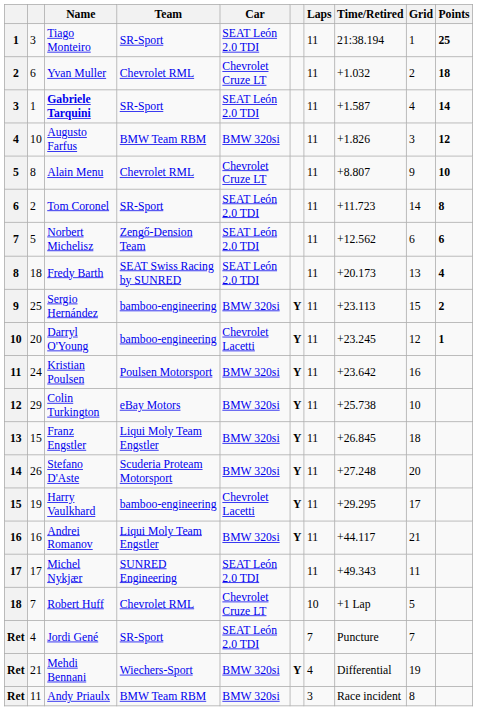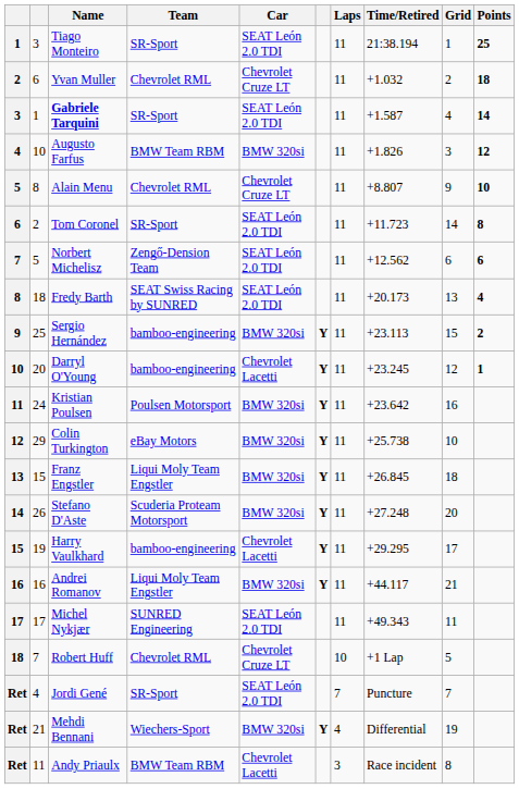 <table class="wikitable sortable" style="font-size: 95%;">
 <tr>
 <th></th>
 <th></th>
 <th>Name</th>
 <th>Team</th>
 <th>Car</th>
 <th></th>
 <th>Laps</th>
 <th>Time/Retired</th>
 <th>Grid</th>
 <th>Points</th>
 </tr>
 <tr>
 <th>1</th>
 <td>3</td>
 <td> <a href='#'>Tiago Monteiro</a></td>
 <td><a href='#'>SR-Sport</a></td>
 <td><a href='#'>SEAT León 2.0 TDI</a></td>
 <td></td>
 <td>11</td>
 <td>21:38.194</td>
 <td>1</td>
 <td><strong>25</strong></td>
 </tr>
 <tr>
 <th>2</th>
 <td>6</td>
 <td> <a href='#'>Yvan Muller</a></td>
 <td><a href='#'>Chevrolet RML</a></td>
 <td><a href='#'>Chevrolet Cruze LT</a></td>
 <td></td>
 <td>11</td>
 <td>+1.032</td>
 <td>2</td>
 <td><strong>18</strong></td>
 </tr>
 <tr>
 <th>3</th>
 <td>1</td>
 <td> <strong><a href='#'>Gabriele Tarquini</a></strong></td>
 <td><a href='#'>SR-Sport</a></td>
 <td><a href='#'>SEAT León 2.0 TDI</a></td>
 <td></td>
 <td>11</td>
 <td>+1.587</td>
 <td>4</td>
 <td><strong>14</strong></td>
 </tr>
 <tr>
 <th>4</th>
 <td>10</td>
 <td> <a href='#'>Augusto Farfus</a></td>
 <td><a href='#'>BMW Team RBM</a></td>
 <td><a href='#'>BMW 320si</a></td>
 <td></td>
 <td>11</td>
 <td>+1.826</td>
 <td>3</td>
 <td><strong>12</strong></td>
 </tr>
 <tr>
 <th>5</th>
 <td>8</td>
 <td> <a href='#'>Alain Menu</a></td>
 <td><a href='#'>Chevrolet RML</a></td>
 <td><a href='#'>Chevrolet Cruze LT</a></td>
 <td></td>
 <td>11</td>
 <td>+8.807</td>
 <td>9</td>
 <td><strong>10</strong></td>
 </tr>
 <tr>
 <th>6</th>
 <td>2</td>
 <td> <a href='#'>Tom Coronel</a></td>
 <td><a href='#'>SR-Sport</a></td>
 <td><a href='#'>SEAT León 2.0 TDI</a></td>
 <td></td>
 <td>11</td>
 <td>+11.723</td>
 <td>14</td>
 <td><strong>8</strong></td>
 </tr>
 <tr>
 <th>7</th>
 <td>5</td>
 <td> <a href='#'>Norbert Michelisz</a></td>
 <td><a href='#'>Zengő-Dension Team</a></td>
 <td><a href='#'>SEAT León 2.0 TDI</a></td>
 <td></td>
 <td>11</td>
 <td>+12.562</td>
 <td>6</td>
 <td><strong>6</strong></td>
 </tr>
 <tr>
 <th>8</th>
 <td>18</td>
 <td> <a href='#'>Fredy Barth</a></td>
 <td><a href='#'>SEAT Swiss Racing by SUNRED</a></td>
 <td><a href='#'>SEAT León 2.0 TDI</a></td>
 <td></td>
 <td>11</td>
 <td>+20.173</td>
 <td>13</td>
 <td><strong>4</strong></td>
 </tr>
 <tr>
 <th>9</th>
 <td>25</td>
 <td> <a href='#'>Sergio Hernández</a></td>
 <td><a href='#'>bamboo-engineering</a></td>
 <td><a href='#'>BMW 320si</a></td>
 <td align=center><strong><span>Y</span></strong></td>
 <td>11</td>
 <td>+23.113</td>
 <td>15</td>
 <td><strong>2</strong></td>
 </tr>
 <tr>
 <th>10</th>
 <td>20</td>
 <td> <a href='#'>Darryl O'Young</a></td>
 <td><a href='#'>bamboo-engineering</a></td>
 <td><a href='#'>Chevrolet Lacetti</a></td>
 <td align=center><strong><span>Y</span></strong></td>
 <td>11</td>
 <td>+23.245</td>
 <td>12</td>
 <td><strong>1</strong></td>
 </tr>
 <tr>
 <th>11</th>
 <td>24</td>
 <td> <a href='#'>Kristian Poulsen</a></td>
 <td><a href='#'>Poulsen Motorsport</a></td>
 <td><a href='#'>BMW 320si</a></td>
 <td align=center><strong><span>Y</span></strong></td>
 <td>11</td>
 <td>+23.642</td>
 <td>16</td>
 <td></td>
 </tr>
 <tr>
 <th>12</th>
 <td>29</td>
 <td> <a href='#'>Colin Turkington</a></td>
 <td><a href='#'>eBay Motors</a></td>
 <td><a href='#'>BMW 320si</a></td>
 <td align=center><strong><span>Y</span></strong></td>
 <td>11</td>
 <td>+25.738</td>
 <td>10</td>
 <td></td>
 </tr>
 <tr>
 <th>13</th>
 <td>15</td>
 <td> <a href='#'>Franz Engstler</a></td>
 <td><a href='#'>Liqui Moly Team Engstler</a></td>
 <td><a href='#'>BMW 320si</a></td>
 <td align=center><strong><span>Y</span></strong></td>
 <td>11</td>
 <td>+26.845</td>
 <td>18</td>
 <td></td>
 </tr>
 <tr>
 <th>14</th>
 <td>26</td>
 <td> <a href='#'>Stefano D'Aste</a></td>
 <td><a href='#'>Scuderia Proteam Motorsport</a></td>
 <td><a href='#'>BMW 320si</a></td>
 <td align=center><strong><span>Y</span></strong></td>
 <td>11</td>
 <td>+27.248</td>
 <td>20</td>
 <td></td>
 </tr>
 <tr>
 <th>15</th>
 <td>19</td>
 <td> <a href='#'>Harry Vaulkhard</a></td>
 <td><a href='#'>bamboo-engineering</a></td>
 <td><a href='#'>Chevrolet Lacetti</a></td>
 <td align=center><strong><span>Y</span></strong></td>
 <td>11</td>
 <td>+29.295</td>
 <td>17</td>
 <td></td>
 </tr>
 <tr>
 <th>16</th>
 <td>16</td>
 <td> <a href='#'>Andrei Romanov</a></td>
 <td><a href='#'>Liqui Moly Team Engstler</a></td>
 <td><a href='#'>BMW 320si</a></td>
 <td align=center><strong><span>Y</span></strong></td>
 <td>11</td>
 <td>+44.117</td>
 <td>21</td>
 <td></td>
 </tr>
 <tr>
 <th>17</th>
 <td>17</td>
 <td> <a href='#'>Michel Nykjær</a></td>
 <td><a href='#'>SUNRED Engineering</a></td>
 <td><a href='#'>SEAT León 2.0 TDI</a></td>
 <td></td>
 <td>11</td>
 <td>+49.343</td>
 <td>11</td>
 <td></td>
 </tr>
 <tr>
 <th>18</th>
 <td>7</td>
 <td> <a href='#'>Robert Huff</a></td>
 <td><a href='#'>Chevrolet RML</a></td>
 <td><a href='#'>Chevrolet Cruze LT</a></td>
 <td></td>
 <td>10</td>
 <td>+1 Lap</td>
 <td>5</td>
 <td></td>
 </tr>
 <tr>
 <th>Ret</th>
 <td>4</td>
 <td> <a href='#'>Jordi Gené</a></td>
 <td><a href='#'>SR-Sport</a></td>
 <td><a href='#'>SEAT León 2.0 TDI</a></td>
 <td></td>
 <td>7</td>
 <td>Puncture</td>
 <td>7</td>
 <td></td>
 </tr>
 <tr>
 <th>Ret</th>
 <td>21</td>
 <td> <a href='#'>Mehdi Bennani</a></td>
 <td><a href='#'>Wiechers-Sport</a></td>
 <td><a href='#'>BMW 320si</a></td>
 <td align=center><strong><span>Y</span></strong></td>
 <td>4</td>
 <td>Differential</td>
 <td>19</td>
 <td></td>
 </tr>
 <tr>
 <th>Ret</th>
 <td>11</td>
 <td> <a href='#'>Andy Priaulx</a></td>
 <td><a href='#'>BMW Team RBM</a></td>
-<td><a href='#'>BMW 320si</a></td>
+<td><a href='#'>Chevrolet Lacetti</a></td>
 <td></td>
 <td>3</td>
 <td>Race incident</td>
 <td>8</td>
 <td></td>
 </tr>
 </table>
